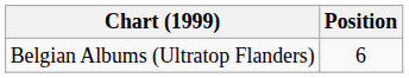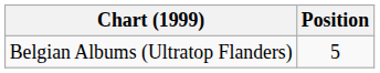 <table class="wikitable">
 <tr>
 <th>Chart (1999)</th>
 <th>Position</th>
 </tr>
 <tr>
 <td>Belgian Albums (Ultratop Flanders)</td>
-<td align="center">6</td>
+<td align="center">5</td>
 </tr>
 </table>
